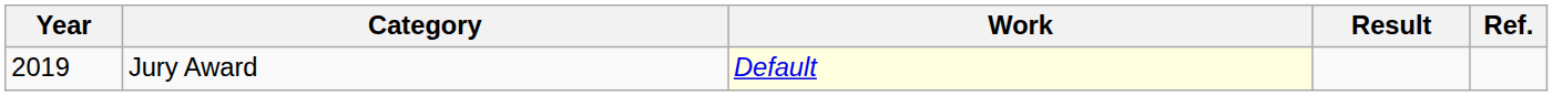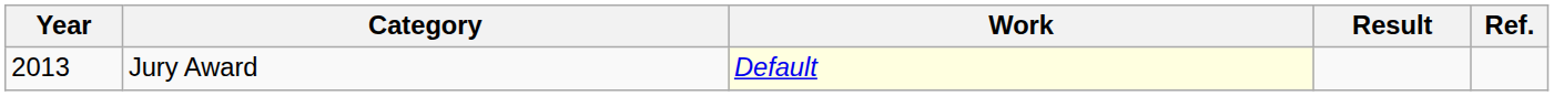 <table class="wikitable sortable plainrowheaders" style="font-size:98%">
 <tr>
 <th scope="col" style="width:6%;">Year</th>
 <th scope="col" style="width:31%;">Category</th>
 <th scope="col" style="width:30%;">Work</th>
 <th scope="col" style="width:8%;">Result</th>
 <th scope="col" style="width:4%;">Ref.</th>
 </tr>
 <tr>
-<td>2019</td>
+<td>2013</td>
 <td>Jury Award</td>
 <td style="background: lightyellow;"><em><a href='#'>Default</a></em></td>
 <td></td>
 <td></td>
 </tr>
 </table>
